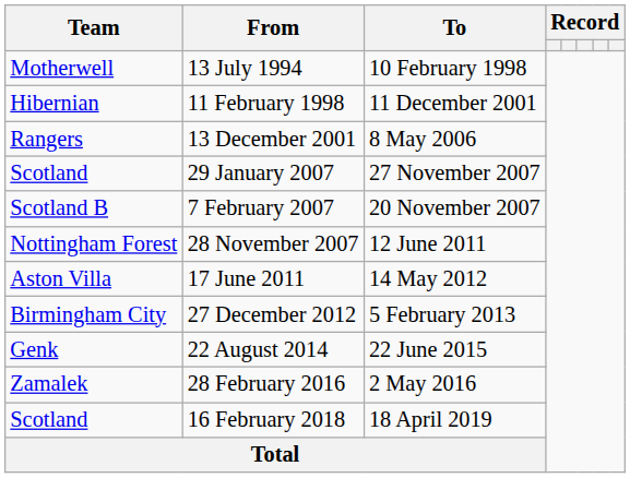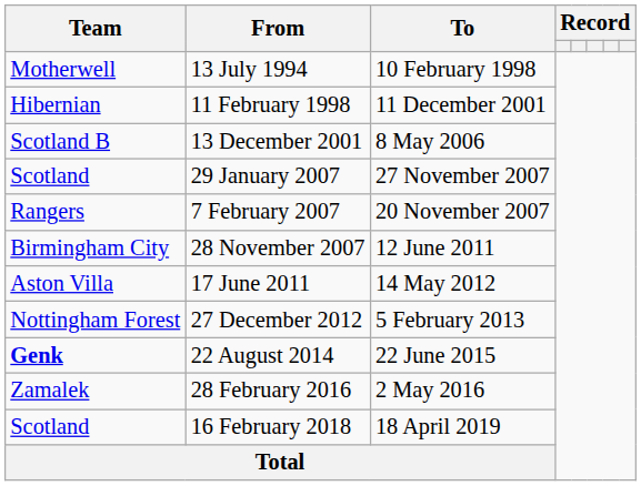 <table class=wikitable style="text-align: left">
 <tr>
 <th rowspan=2>Team</th>
 <th rowspan=2>From</th>
 <th rowspan=2>To</th>
 <th colspan=5>Record</th>
 </tr>
 <tr>
 <th></th>
 <th></th>
 <th></th>
 <th></th>
 <th></th>
 </tr>
 <tr>
 <td><a href='#'>Motherwell</a></td>
 <td>13 July 1994</td>
 <td>10 February 1998<br></td>
 </tr>
 <tr>
 <td><a href='#'>Hibernian</a></td>
 <td>11 February 1998</td>
 <td>11 December 2001<br></td>
 </tr>
 <tr>
-<td><a href='#'>Rangers</a></td>
+<td><a href='#'>Scotland B</a></td>
 <td>13 December 2001</td>
 <td>8 May 2006<br></td>
 </tr>
 <tr>
 <td><a href='#'>Scotland</a></td>
 <td>29 January 2007</td>
 <td>27 November 2007<br></td>
 </tr>
 <tr>
-<td><a href='#'>Scotland B</a></td>
+<td><a href='#'>Rangers</a></td>
 <td>7 February 2007</td>
 <td>20 November 2007<br></td>
 </tr>
 <tr>
-<td><a href='#'>Nottingham Forest</a></td>
+<td><a href='#'>Birmingham City</a></td>
 <td>28 November 2007</td>
 <td>12 June 2011<br></td>
 </tr>
 <tr>
 <td><a href='#'>Aston Villa</a></td>
 <td>17 June 2011</td>
 <td>14 May 2012<br></td>
 </tr>
 <tr>
-<td><a href='#'>Birmingham City</a></td>
+<td><a href='#'>Nottingham Forest</a></td>
 <td>27 December 2012</td>
 <td>5 February 2013<br></td>
 </tr>
 <tr>
-<td><a href='#'>Genk</a></td>
+<td><strong><a href='#'>Genk</a></strong></td>
 <td>22 August 2014</td>
 <td>22 June 2015<br></td>
 </tr>
 <tr>
 <td><a href='#'>Zamalek</a></td>
 <td>28 February 2016</td>
 <td>2 May 2016<br></td>
 </tr>
 <tr>
 <td><a href='#'>Scotland</a></td>
 <td>16 February 2018</td>
 <td>18 April 2019<br></td>
 </tr>
 <tr>
 <th colspan=3>Total<br></th>
 </tr>
 </table>
